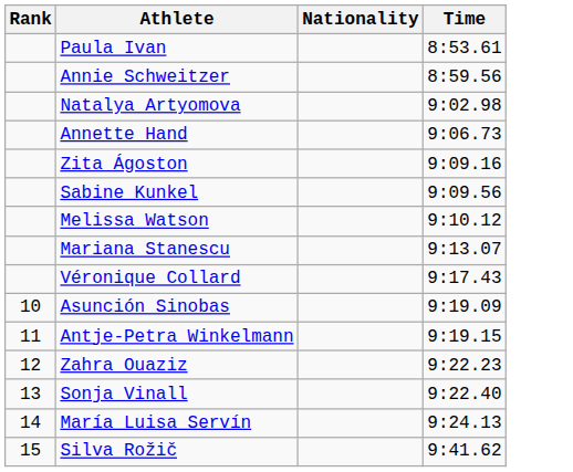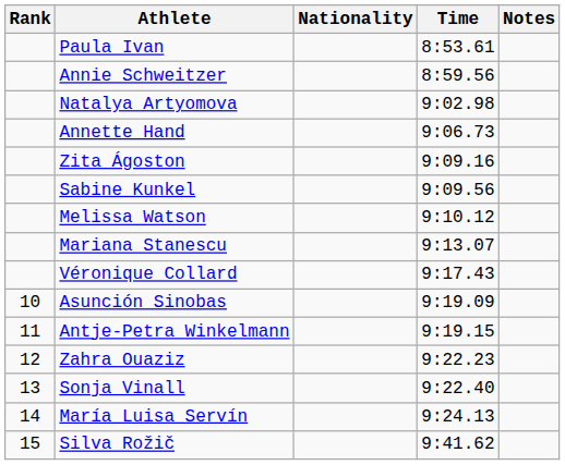 <table class="wikitable sortable" style="text-align:center">
 <tr>
 <th>Rank</th>
 <th>Athlete</th>
 <th>Nationality</th>
 <th>Time</th>
+<th>Notes</th>
 </tr>
 <tr>
 <td></td>
 <td align=left><a href='#'>Paula Ivan</a></td>
 <td align=left></td>
 <td>8:53.61</td>
+<td></td>
 </tr>
 <tr>
 <td></td>
 <td align=left><a href='#'>Annie Schweitzer</a></td>
 <td align=left></td>
 <td>8:59.56</td>
+<td></td>
 </tr>
 <tr>
 <td></td>
 <td align=left><a href='#'>Natalya Artyomova</a></td>
 <td align=left></td>
 <td>9:02.98</td>
+<td></td>
 </tr>
 <tr>
 <td></td>
 <td align=left><a href='#'>Annette Hand</a></td>
 <td align=left></td>
 <td>9:06.73</td>
+<td></td>
 </tr>
 <tr>
 <td></td>
 <td align=left><a href='#'>Zita Ágoston</a></td>
 <td align=left></td>
 <td>9:09.16</td>
+<td></td>
 </tr>
 <tr>
 <td></td>
 <td align=left><a href='#'>Sabine Kunkel</a></td>
 <td align=left></td>
 <td>9:09.56</td>
+<td></td>
 </tr>
 <tr>
 <td></td>
 <td align=left><a href='#'>Melissa Watson</a></td>
 <td align=left></td>
 <td>9:10.12</td>
+<td></td>
 </tr>
 <tr>
 <td></td>
 <td align=left><a href='#'>Mariana Stanescu</a></td>
 <td align=left></td>
 <td>9:13.07</td>
+<td></td>
 </tr>
 <tr>
 <td></td>
 <td align=left><a href='#'>Véronique Collard</a></td>
 <td align=left></td>
 <td>9:17.43</td>
+<td></td>
 </tr>
 <tr>
 <td>10</td>
 <td align=left><a href='#'>Asunción Sinobas</a></td>
 <td align=left></td>
 <td>9:19.09</td>
+<td></td>
 </tr>
 <tr>
 <td>11</td>
 <td align=left><a href='#'>Antje-Petra Winkelmann</a></td>
 <td align=left></td>
 <td>9:19.15</td>
+<td></td>
 </tr>
 <tr>
 <td>12</td>
 <td align=left><a href='#'>Zahra Ouaziz</a></td>
 <td align=left></td>
 <td>9:22.23</td>
+<td></td>
 </tr>
 <tr>
 <td>13</td>
 <td align=left><a href='#'>Sonja Vinall</a></td>
 <td align=left></td>
 <td>9:22.40</td>
+<td></td>
 </tr>
 <tr>
 <td>14</td>
 <td align=left><a href='#'>María Luisa Servín</a></td>
 <td align=left></td>
 <td>9:24.13</td>
+<td></td>
 </tr>
 <tr>
 <td>15</td>
 <td align=left><a href='#'>Silva Rožič</a></td>
 <td align=left></td>
 <td>9:41.62</td>
+<td></td>
 </tr>
 </table>
